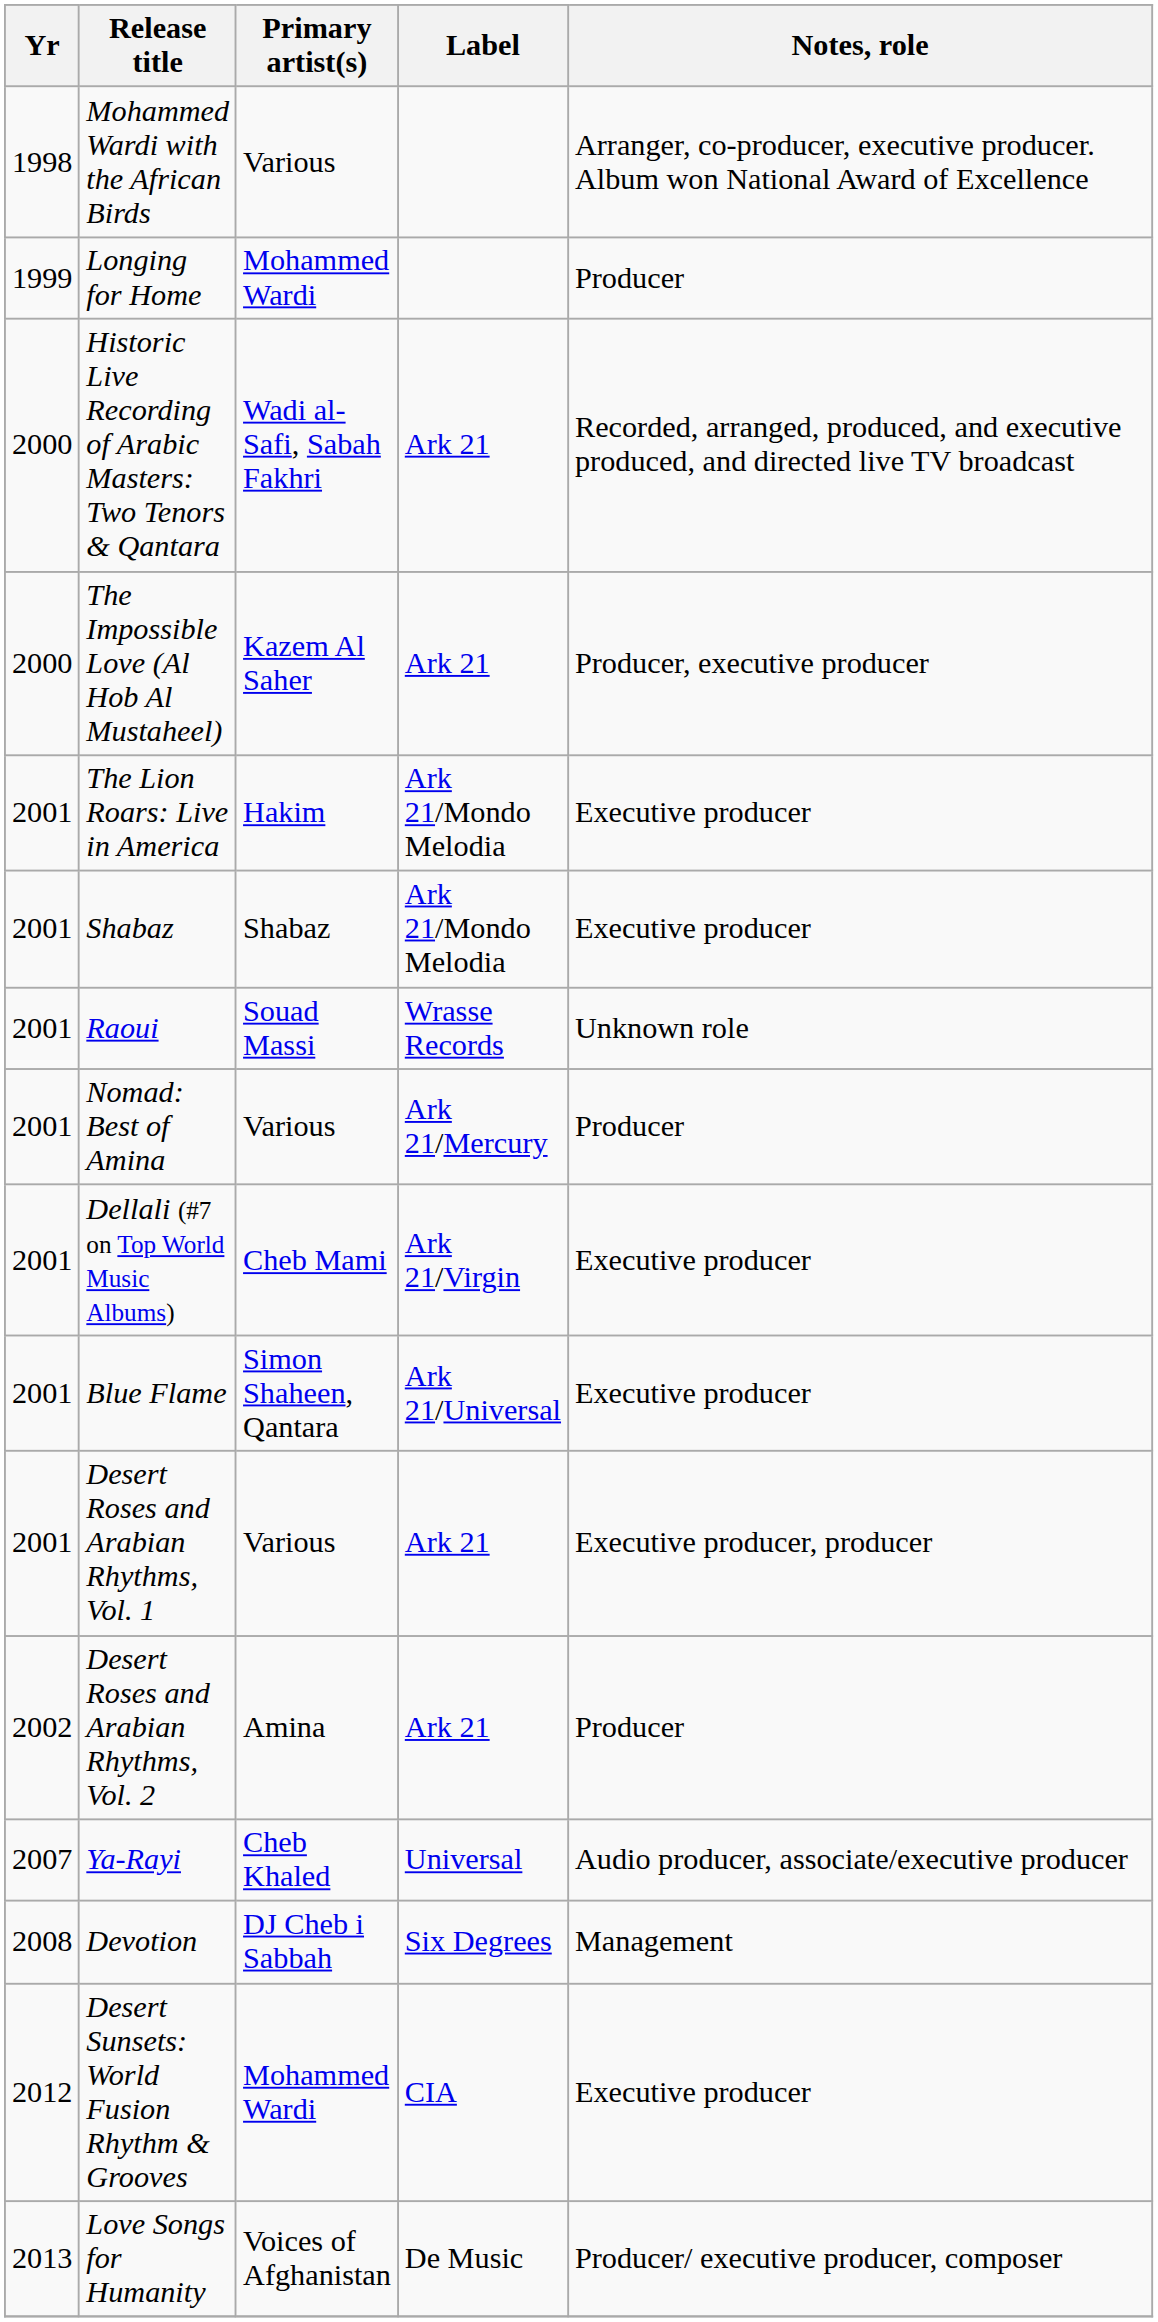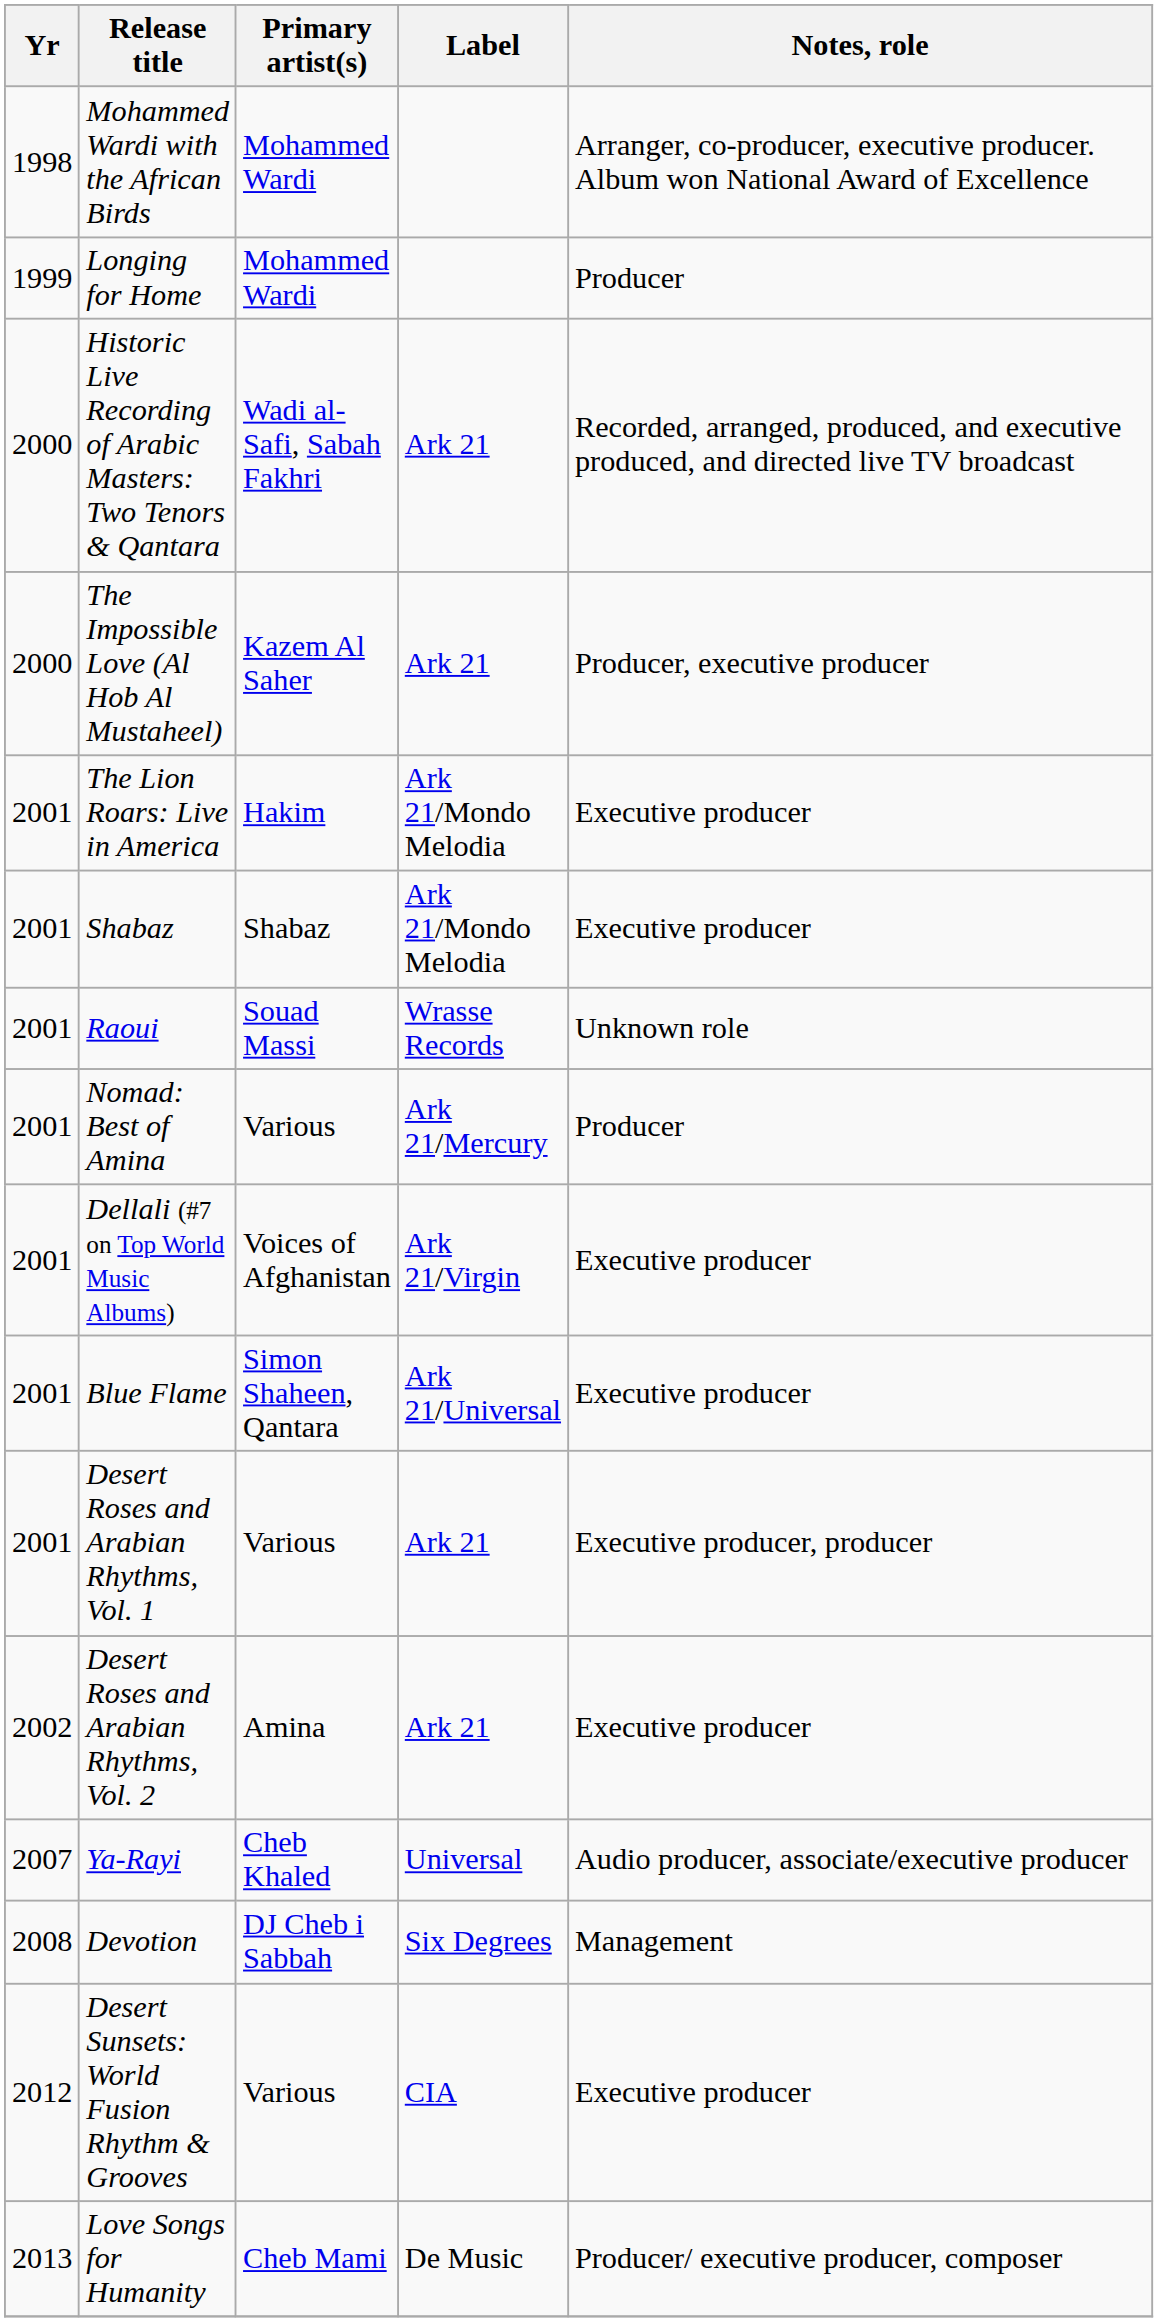 <table class="wikitable sortable" style="text-align:left;font-size:100%;">
 <tr>
 <th>Yr</th>
 <th style="width:18m;">Release title</th>
 <th>Primary artist(s)</th>
 <th style="width:18m;">Label</th>
 <th style="width:20em;">Notes, role</th>
 </tr>
 <tr>
 <td>1998</td>
 <td><em> Mohammed Wardi with the African Birds</em></td>
-<td>Various</td>
+<td><a href='#'>Mohammed Wardi</a></td>
 <td></td>
 <td>Arranger, co-producer, executive producer. Album won National Award of Excellence</td>
 </tr>
 <tr>
 <td>1999</td>
 <td><em> Longing for Home  </em></td>
 <td><a href='#'>Mohammed Wardi</a></td>
 <td></td>
 <td>Producer</td>
 </tr>
 <tr>
 <td>2000</td>
 <td><em>Historic Live Recording of Arabic Masters:<br>Two Tenors & Qantara</em></td>
 <td><a href='#'>Wadi al-Safi</a>, <a href='#'>Sabah Fakhri</a></td>
 <td><a href='#'>Ark 21</a></td>
 <td>Recorded, arranged, produced, and executive produced, and directed live TV broadcast</td>
 </tr>
 <tr>
 <td>2000</td>
 <td><em> The Impossible Love (Al Hob Al Mustaheel) </em></td>
 <td><a href='#'>Kazem Al Saher</a></td>
 <td><a href='#'>Ark 21</a></td>
 <td>Producer, executive producer</td>
 </tr>
 <tr>
 <td>2001</td>
 <td><em> The Lion Roars: Live in America </em></td>
 <td><a href='#'>Hakim</a></td>
 <td><a href='#'>Ark 21</a>/Mondo Melodia</td>
 <td>Executive producer</td>
 </tr>
 <tr>
 <td>2001</td>
 <td><em> Shabaz </em></td>
 <td>Shabaz</td>
 <td><a href='#'>Ark 21</a>/Mondo Melodia</td>
 <td>Executive producer</td>
 </tr>
 <tr>
 <td>2001</td>
 <td><em> <a href='#'>Raoui</a></em></td>
 <td><a href='#'>Souad Massi</a></td>
 <td><a href='#'>Wrasse Records</a></td>
 <td>Unknown role</td>
 </tr>
 <tr>
 <td>2001</td>
 <td><em>Nomad: Best of Amina  </em></td>
 <td>Various</td>
 <td><a href='#'>Ark 21</a>/<a href='#'>Mercury</a></td>
 <td>Producer</td>
 </tr>
 <tr>
 <td>2001</td>
 <td><em> Dellali</em> <small>(#7 on <a href='#'>Top World Music Albums</a>)</small></td>
-<td><a href='#'>Cheb Mami</a></td>
+<td>Voices of Afghanistan</td>
 <td><a href='#'>Ark 21</a>/<a href='#'>Virgin</a></td>
 <td>Executive producer</td>
 </tr>
 <tr>
 <td>2001</td>
 <td><em> Blue Flame </em></td>
 <td><a href='#'>Simon Shaheen</a>, Qantara</td>
 <td><a href='#'>Ark 21</a>/<a href='#'>Universal</a></td>
 <td>Executive producer</td>
 </tr>
 <tr>
 <td>2001</td>
 <td><em> Desert Roses and Arabian Rhythms, Vol. 1 </em></td>
 <td>Various</td>
 <td><a href='#'>Ark 21</a></td>
 <td>Executive producer, producer</td>
 </tr>
 <tr>
 <td>2002</td>
 <td><em> Desert Roses and Arabian Rhythms, Vol. 2 </em></td>
 <td>Amina</td>
 <td><a href='#'>Ark 21</a></td>
-<td>Producer</td>
+<td>Executive producer</td>
 </tr>
 <tr>
 <td>2007</td>
 <td><em><a href='#'>Ya-Rayi</a></em></td>
 <td><a href='#'>Cheb Khaled</a></td>
 <td><a href='#'>Universal</a></td>
 <td>Audio producer, associate/executive producer</td>
 </tr>
 <tr>
 <td>2008</td>
 <td><em> Devotion</em></td>
 <td><a href='#'>DJ Cheb i Sabbah</a></td>
 <td><a href='#'>Six Degrees</a></td>
 <td>Management</td>
 </tr>
 <tr>
 <td>2012</td>
 <td><em> Desert Sunsets: World Fusion Rhythm & Grooves</em></td>
-<td><a href='#'>Mohammed Wardi</a></td>
+<td>Various</td>
 <td><a href='#'>CIA</a></td>
 <td>Executive producer</td>
 </tr>
 <tr>
 <td>2013</td>
 <td><em> Love Songs for Humanity </em></td>
-<td>Voices of Afghanistan</td>
+<td><a href='#'>Cheb Mami</a></td>
 <td>De Music</td>
 <td>Producer/ executive producer, composer</td>
 </tr>
 <tr>
 </tr>
 </table>
